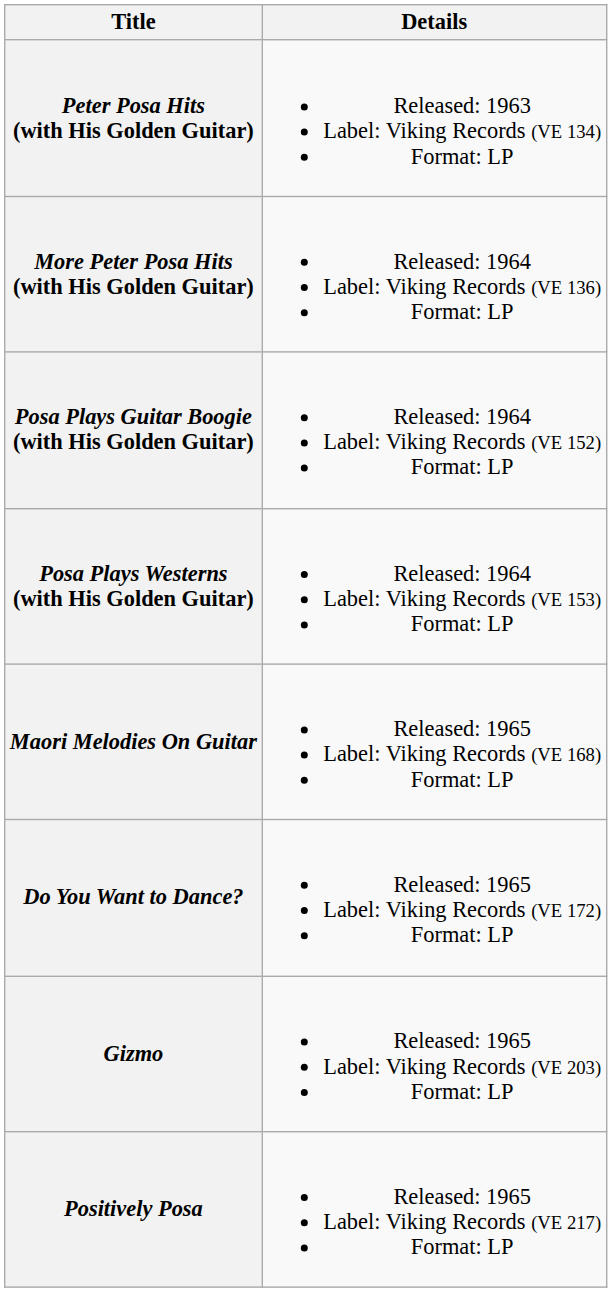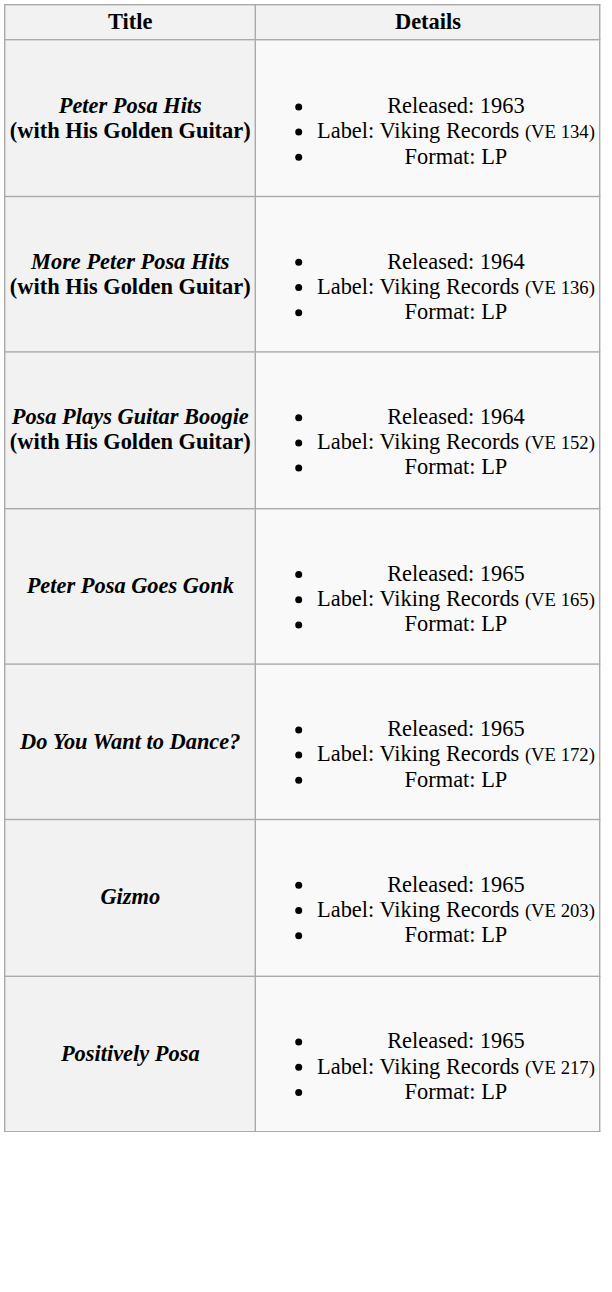 <table class="wikitable plainrowheaders" style="text-align:center;" border="1">
 <tr>
 <th>Title</th>
 <th>Details</th>
 </tr>
 <tr>
 <th scope="row"><em>Peter Posa Hits</em> <br>(with His Golden Guitar)</th>
 <td><br><ul><li>Released: 1963</li><li>Label: Viking Records <small>(VE 134)</small></li><li>Format: LP</li></ul></td>
 </tr>
 <tr>
 <th scope="row"><em>More Peter Posa Hits</em> <br>(with His Golden Guitar)</th>
 <td><br><ul><li>Released: 1964</li><li>Label: Viking Records <small>(VE 136)</small></li><li>Format: LP</li></ul></td>
 </tr>
 <tr>
 <th scope="row"><em>Posa Plays Guitar Boogie</em> <br>(with His Golden Guitar)</th>
 <td><br><ul><li>Released: 1964</li><li>Label: Viking Records <small>(VE 152)</small></li><li>Format: LP</li></ul></td>
 </tr>
 <tr>
-<th scope="row"><em>Posa Plays Westerns</em> <br>(with His Golden Guitar)</th>
-<td><br><ul><li>Released: 1964</li><li>Label: Viking Records <small>(VE 153)</small></li><li>Format: LP</li></ul></td>
-</tr>
-<tr>
-<th scope="row"><em>Maori Melodies On Guitar</em></th>
-<td><br><ul><li>Released: 1965</li><li>Label: Viking Records <small>(VE 168)</small></li><li>Format: LP</li></ul></td>
+<th scope="row"><em>Peter Posa Goes Gonk</em></th>
+<td><br><ul><li>Released: 1965</li><li>Label: Viking Records <small>(VE 165)</small></li><li>Format: LP</li></ul></td>
 </tr>
 <tr>
 <th scope="row"><em>Do You Want to Dance?</em></th>
 <td><br><ul><li>Released: 1965</li><li>Label: Viking Records <small>(VE 172)</small></li><li>Format: LP</li></ul></td>
 </tr>
 <tr>
 <th scope="row"><em>Gizmo</em></th>
 <td><br><ul><li>Released: 1965</li><li>Label: Viking Records <small>(VE 203)</small></li><li>Format: LP</li></ul></td>
 </tr>
 <tr>
 <th scope="row"><em>Positively Posa</em></th>
 <td><br><ul><li>Released: 1965</li><li>Label: Viking Records <small>(VE 217)</small></li><li>Format: LP</li></ul></td>
 </tr>
 </table>
